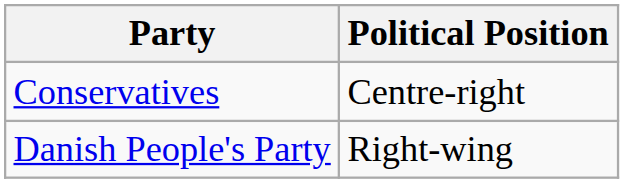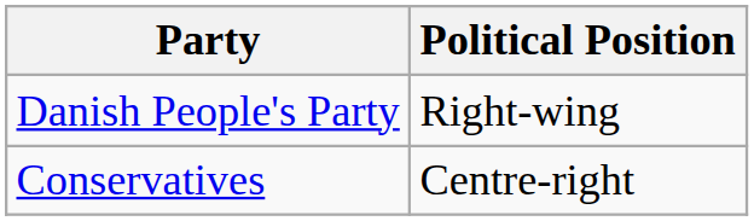 <table class="wikitable mw-collapsible mw-collapsed">
 <tr>
 <th>Party</th>
 <th>Political Position</th>
 </tr>
 <tr>
+<td><a href='#'>Danish People's Party</a></td>
+<td>Right-wing</td>
+</tr>
+<tr>
 <td><a href='#'>Conservatives</a></td>
 <td>Centre-right</td>
 </tr>
-<tr>
-<td><a href='#'>Danish People's Party</a></td>
-<td>Right-wing</td>
-</tr>
 </table>
